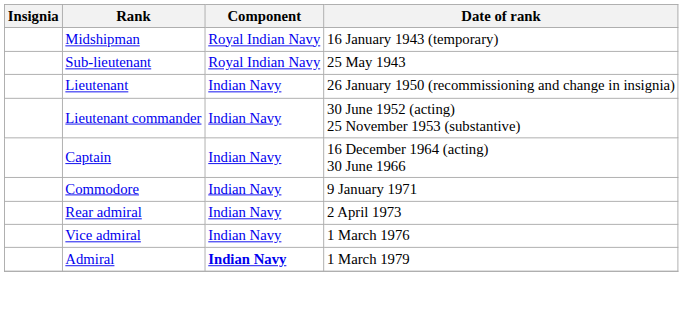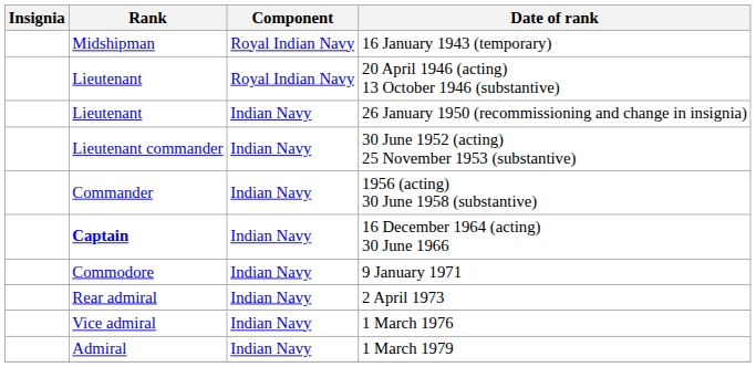 <table class="wikitable" style="background:white">
 <tr>
 <th>Insignia</th>
 <th>Rank</th>
 <th>Component</th>
 <th>Date of rank</th>
 </tr>
 <tr>
 <td align="center"></td>
 <td><a href='#'>Midshipman</a></td>
 <td><a href='#'>Royal Indian Navy</a></td>
 <td>16 January 1943 (temporary)</td>
 </tr>
 <tr>
 <td align="center"></td>
-<td><a href='#'>Sub-lieutenant</a></td>
+<td><a href='#'>Lieutenant</a></td>
 <td><a href='#'>Royal Indian Navy</a></td>
-<td>25 May 1943</td>
+<td>20 April 1946 (acting)<br>13 October 1946 (substantive)</td>
 </tr>
 <tr>
 <td align="center"> </td>
 <td><a href='#'>Lieutenant</a></td>
 <td><a href='#'>Indian Navy</a></td>
 <td>26 January 1950 (recommissioning and change in insignia)</td>
 </tr>
 <tr>
 <td align="center"> </td>
 <td><a href='#'>Lieutenant commander</a></td>
 <td><a href='#'>Indian Navy</a></td>
 <td>30 June 1952 (acting)<br>25 November 1953 (substantive)</td>
 </tr>
 <tr>
 <td align="center"> </td>
-<td><a href='#'>Captain</a></td>
+<td><a href='#'>Commander</a></td>
+<td><a href='#'>Indian Navy</a></td>
+<td>1956 (acting)<br>30 June 1958 (substantive)</td>
+</tr>
+<tr>
+<td align="center"> </td>
+<td><strong><a href='#'>Captain</a></strong></td>
 <td><a href='#'>Indian Navy</a></td>
 <td>16 December 1964 (acting)<br>30 June 1966</td>
 </tr>
 <tr>
 <td align="center"> </td>
 <td><a href='#'>Commodore</a></td>
 <td><a href='#'>Indian Navy</a></td>
 <td>9 January 1971</td>
 </tr>
 <tr>
 <td align="center"> </td>
 <td><a href='#'>Rear admiral</a></td>
 <td><a href='#'>Indian Navy</a></td>
 <td>2 April 1973</td>
 </tr>
 <tr>
 <td align="center"> </td>
 <td><a href='#'>Vice admiral</a></td>
 <td><a href='#'>Indian Navy</a></td>
 <td>1 March 1976</td>
 </tr>
 <tr>
 <td align="center"> </td>
 <td><a href='#'>Admiral</a></td>
-<td><strong><a href='#'>Indian Navy</a></strong></td>
+<td><a href='#'>Indian Navy</a></td>
 <td>1 March 1979</td>
 </tr>
 <tr>
 </tr>
 </table>
